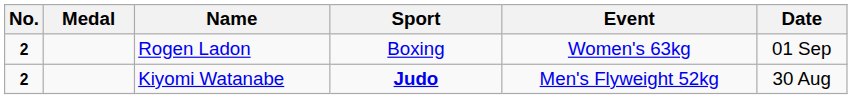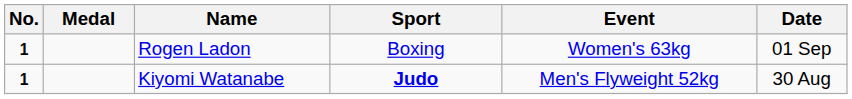 <table class="wikitable" style="font-size:100%; text-align:center">
 <tr>
 <th width="10">No.</th>
 <th width="70">Medal</th>
 <th width="160">Name</th>
 <th width="140">Sport</th>
 <th width="210">Event</th>
 <th width="70">Date</th>
 </tr>
 <tr>
-<td><small><strong>2</strong></small></td>
+<td><small><strong>1</strong></small></td>
 <td></td>
 <td align=left><a href='#'>Rogen Ladon</a></td>
 <td> <a href='#'>Boxing</a></td>
 <td><a href='#'>Women's 63kg</a></td>
 <td>01 Sep</td>
 </tr>
 <tr>
-<td><small><strong>2</strong></small></td>
+<td><small><strong>1</strong></small></td>
 <td></td>
 <td align=left><a href='#'>Kiyomi Watanabe</a></td>
 <td><strong>  <a href='#'>Judo</a></strong></td>
 <td><a href='#'>Men's Flyweight 52kg</a></td>
 <td>30 Aug</td>
 </tr>
 </table>
